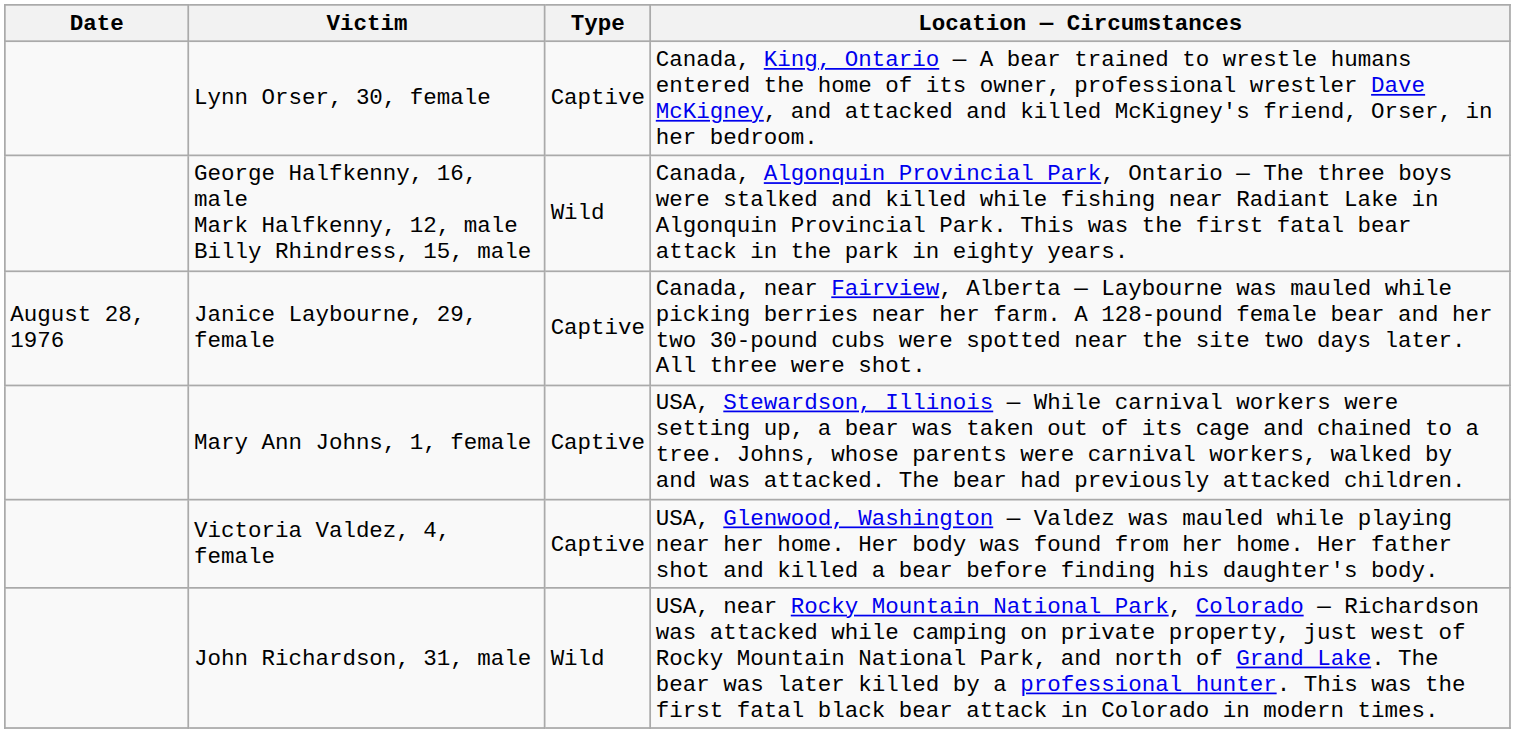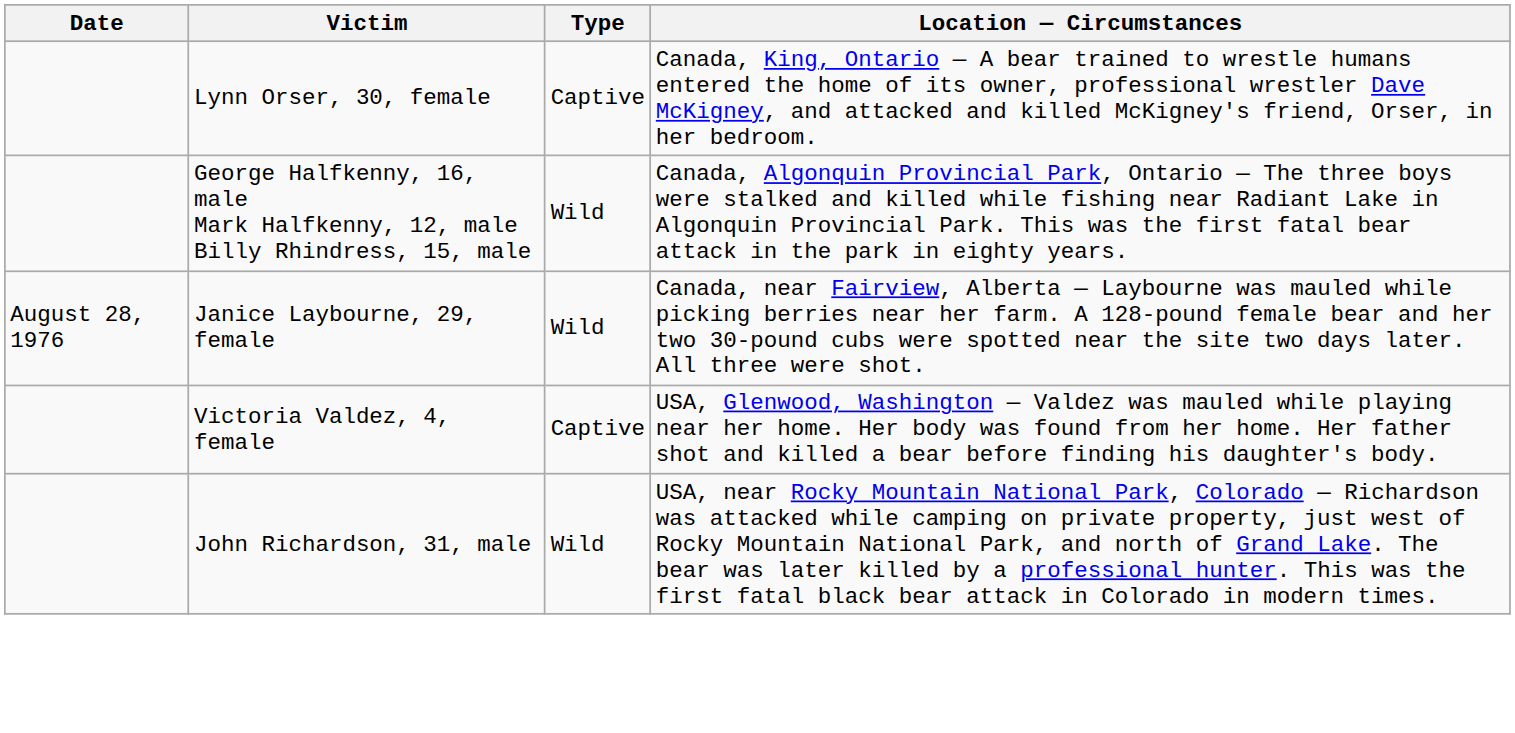 <table class="wikitable sortable">
 <tr>
 <th style="width:100px;">Date</th>
 <th style="width:200px;" class="unsortable">Victim</th>
 <th class="unsortable">Type</th>
 <th class=unsortable>Location — Circumstances</th>
 </tr>
 <tr>
 <td></td>
 <td>Lynn Orser, 30, female</td>
 <td>Captive</td>
 <td>Canada, <a href='#'>King, Ontario</a> — A bear trained to wrestle humans entered the home of its owner, professional wrestler <a href='#'>Dave McKigney</a>, and attacked and killed McKigney's friend, Orser, in her bedroom.</td>
 </tr>
 <tr>
 <td></td>
 <td>George Halfkenny, 16, male<br> Mark Halfkenny, 12, male<br> Billy Rhindress, 15, male</td>
 <td>Wild</td>
 <td>Canada, <a href='#'>Algonquin Provincial Park</a>, Ontario — The three boys were stalked and killed while fishing near Radiant Lake in Algonquin Provincial Park. This was the first fatal bear attack in the park in eighty years.</td>
 </tr>
 <tr>
 <td>August 28, 1976</td>
 <td>Janice Laybourne, 29, female</td>
-<td>Captive</td>
+<td>Wild</td>
 <td>Canada, near <a href='#'>Fairview</a>, Alberta — Laybourne was mauled while picking berries near her farm. A 128-pound female bear and her two 30-pound cubs were spotted near the site two days later. All three were shot.</td>
-</tr>
-<tr>
-<td></td>
-<td>Mary Ann Johns, 1, female</td>
-<td>Captive</td>
-<td>USA, <a href='#'>Stewardson, Illinois</a> — While carnival workers were setting up, a bear was taken out of its cage and chained to a tree. Johns, whose parents were carnival workers, walked by and was attacked. The bear had previously attacked children.</td>
 </tr>
 <tr>
 <td></td>
 <td>Victoria Valdez, 4, female</td>
 <td>Captive</td>
 <td>USA, <a href='#'>Glenwood, Washington</a> — Valdez was mauled while playing near her home. Her body was found  from her home. Her father shot and killed a  bear before finding his daughter's body.</td>
 </tr>
 <tr>
 <td></td>
 <td>John Richardson, 31, male</td>
 <td>Wild</td>
 <td>USA, near <a href='#'>Rocky Mountain National Park</a>, <a href='#'>Colorado</a> — Richardson was attacked while camping on private property, just west of Rocky Mountain National Park, and north of <a href='#'>Grand Lake</a>. The bear was later killed by a <a href='#'>professional hunter</a>. This was the first fatal black bear attack in Colorado in modern times.</td>
 </tr>
 </table>
